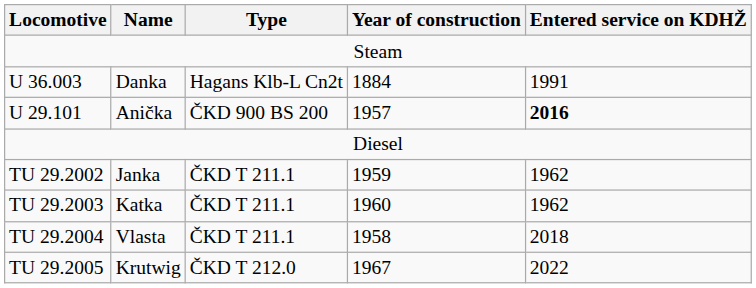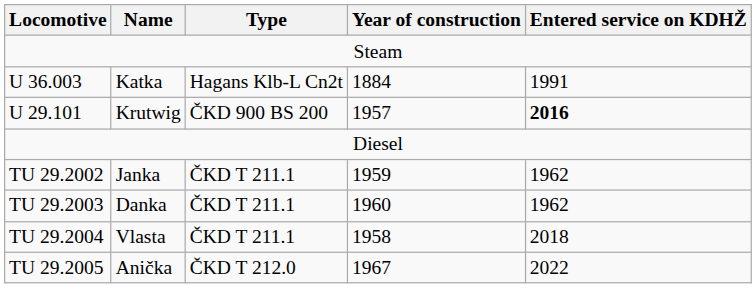 <table class="wikitable">
 <tr>
 <th>Locomotive</th>
 <th>Name</th>
 <th>Type</th>
 <th>Year of construction</th>
 <th>Entered service on KDHŽ</th>
 </tr>
 <tr>
 <td colspan=5 style="text-align:center;">Steam</td>
 </tr>
 <tr>
 <td>U 36.003</td>
-<td>Danka</td>
+<td>Katka</td>
 <td>Hagans Klb-L Cn2t</td>
 <td>1884</td>
 <td>1991</td>
 </tr>
 <tr>
 <td>U 29.101</td>
-<td>Anička</td>
+<td>Krutwig</td>
 <td>ČKD 900 BS 200</td>
 <td>1957</td>
 <td><strong>2016</strong></td>
 </tr>
 <tr>
 <td colspan=5 style="text-align:center;">Diesel</td>
 </tr>
 <tr>
 <td>TU 29.2002</td>
 <td>Janka</td>
 <td>ČKD T 211.1</td>
 <td>1959</td>
 <td>1962</td>
 </tr>
 <tr>
 <td>TU 29.2003</td>
-<td>Katka</td>
+<td>Danka</td>
 <td>ČKD T 211.1</td>
 <td>1960</td>
 <td>1962</td>
 </tr>
 <tr>
 <td>TU 29.2004</td>
 <td>Vlasta</td>
 <td>ČKD T 211.1</td>
 <td>1958</td>
 <td>2018</td>
 </tr>
 <tr>
 <td>TU 29.2005</td>
-<td>Krutwig</td>
+<td>Anička</td>
 <td>ČKD T 212.0</td>
 <td>1967</td>
 <td>2022</td>
 </tr>
 </table>
